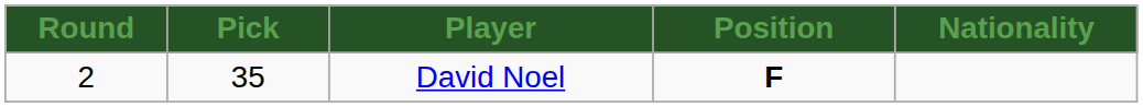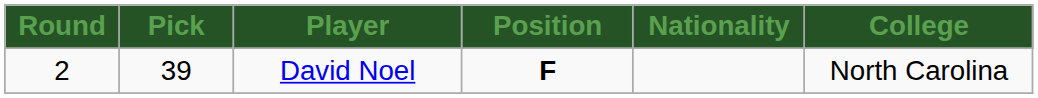 <table class="wikitable sortable sortable">
 <tr>
 <th style="background:#255325; color:#59A04F" width="10%">Round</th>
 <th style="background:#255325; color:#59A04F" width="10%">Pick</th>
 <th style="background:#255325; color:#59A04F" width="20%">Player</th>
 <th style="background:#255325; color:#59A04F" width="15%">Position</th>
 <th style="background:#255325; color:#59A04F" width="15%">Nationality</th>
+<th style="background:#255325; color:#59A04F" width="20%">College</th>
 </tr>
 <tr style="text-align: center">
 <td>2</td>
-<td>35</td>
+<td>39</td>
 <td><a href='#'>David Noel</a></td>
 <td><strong>F</strong></td>
 <td></td>
+<td>North Carolina</td>
 </tr>
 </table>
